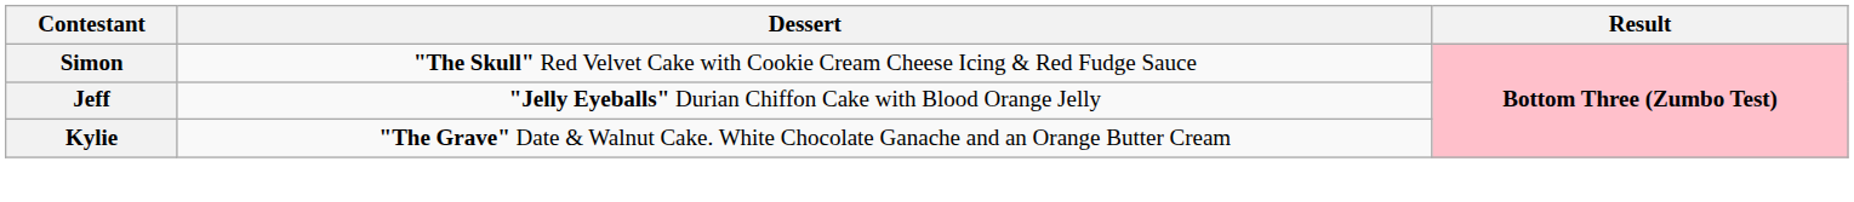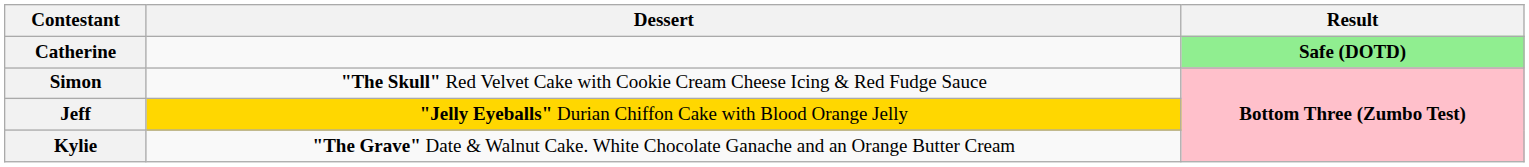 <table class="wikitable plainrowheaders" style="text-align:center; font-size:90%; width:80em;">
 <tr>
 <th>Contestant</th>
 <th>Dessert</th>
 <th>Result</th>
+</tr>
+<tr>
+<th>Catherine</th>
+<td></td>
+<td style="background:lightgreen;"><strong>Safe (DOTD)</strong></td>
 </tr>
 <tr>
 <th>Simon</th>
 <td><strong>"The Skull"</strong> Red Velvet Cake with Cookie Cream Cheese Icing & Red Fudge Sauce</td>
 <td rowspan="3" style="background:pink;"><strong>Bottom Three (Zumbo Test)</strong></td>
 </tr>
 <tr>
 <th>Jeff</th>
-<td><strong>"Jelly Eyeballs"</strong> Durian Chiffon Cake with Blood Orange Jelly</td>
+<td style="background: gold;"><strong>"Jelly Eyeballs"</strong> Durian Chiffon Cake with Blood Orange Jelly</td>
 </tr>
 <tr>
 <th>Kylie</th>
 <td><strong>"The Grave"</strong> Date & Walnut Cake. White Chocolate Ganache and an Orange Butter Cream</td>
 </tr>
 </table>
